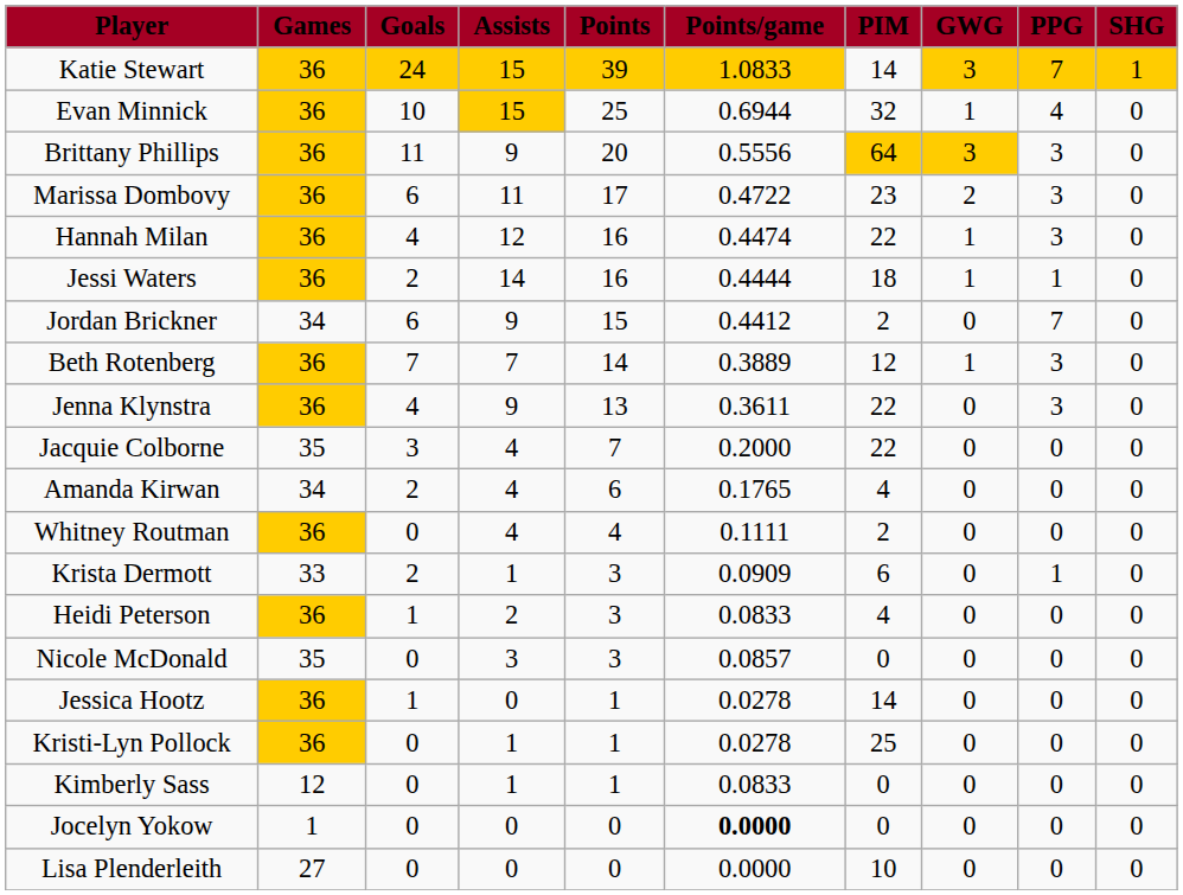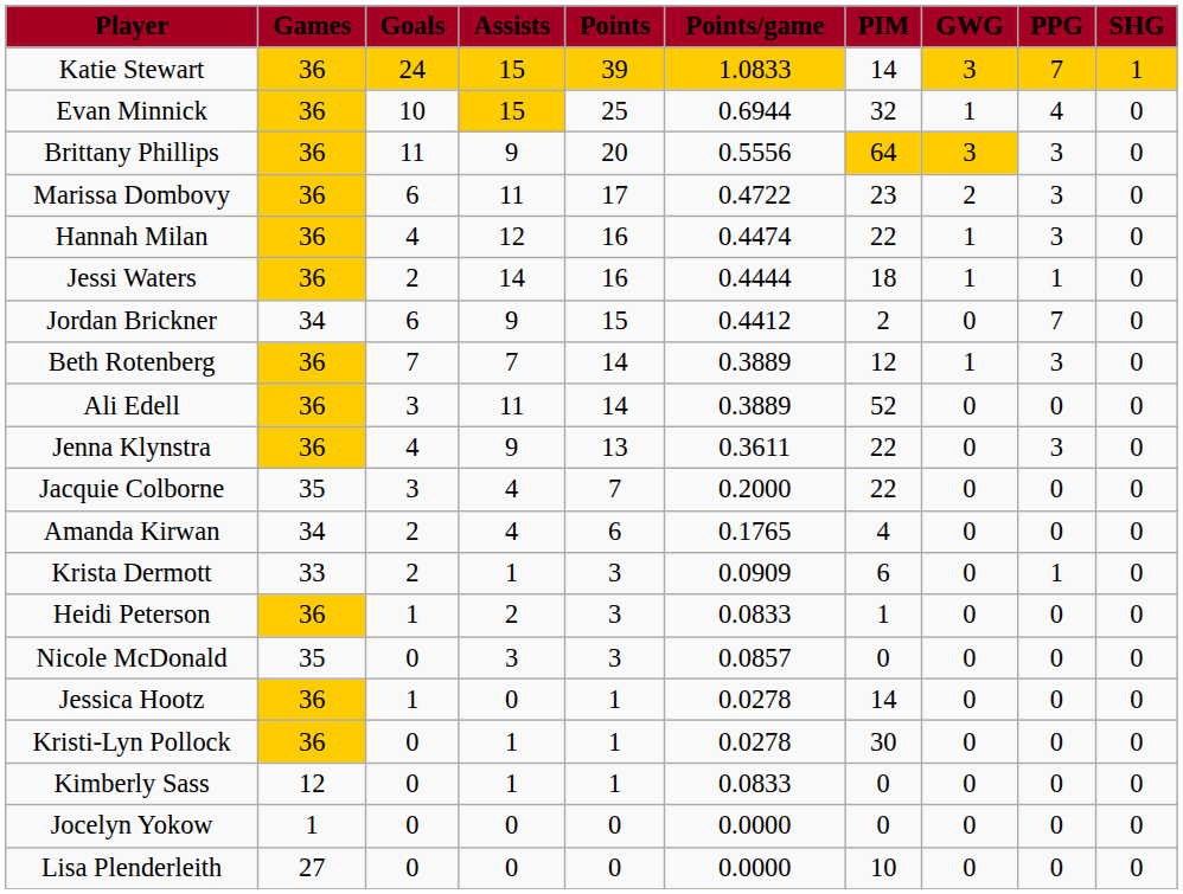 <table class="wikitable" style="width:80%;">
 <tr style="text-align:center; background:#a50024; color:black;">
 <td><strong>Player</strong></td>
 <td><strong>Games</strong></td>
 <td><strong>Goals</strong></td>
 <td><strong>Assists</strong></td>
 <td><strong>Points</strong></td>
 <td><strong>Points/game</strong></td>
 <td><strong>PIM</strong></td>
 <td><strong>GWG</strong></td>
 <td><strong>PPG</strong></td>
 <td><strong>SHG</strong></td>
 </tr>
 <tr style="text-align:center;" bgcolor="">
 <td>Katie Stewart</td>
 <td style="background:#fc0;">36</td>
 <td style="background:#fc0;">24</td>
 <td style="background:#fc0;">15</td>
 <td style="background:#fc0;">39</td>
 <td style="background:#fc0;">1.0833</td>
 <td>14</td>
 <td style="background:#fc0;">3</td>
 <td style="background:#fc0;">7</td>
 <td style="background:#fc0;">1</td>
 </tr>
 <tr style="text-align:center;" bgcolor="">
 <td>Evan Minnick</td>
 <td style="background:#fc0;">36</td>
 <td>10</td>
 <td style="background:#fc0;">15</td>
 <td>25</td>
 <td>0.6944</td>
 <td>32</td>
 <td>1</td>
 <td>4</td>
 <td>0</td>
 </tr>
 <tr style="text-align:center;" bgcolor="">
 <td>Brittany Phillips</td>
 <td style="background:#fc0;">36</td>
 <td>11</td>
 <td>9</td>
 <td>20</td>
 <td>0.5556</td>
 <td style="background:#fc0;">64</td>
 <td style="background:#fc0;">3</td>
 <td>3</td>
 <td>0</td>
 </tr>
 <tr style="text-align:center;" bgcolor="">
 <td>Marissa Dombovy</td>
 <td style="background:#fc0;">36</td>
 <td>6</td>
 <td>11</td>
 <td>17</td>
 <td>0.4722</td>
 <td>23</td>
 <td>2</td>
 <td>3</td>
 <td>0</td>
 </tr>
 <tr style="text-align:center;" bgcolor="">
 <td>Hannah Milan</td>
 <td style="background:#fc0;">36</td>
 <td>4</td>
 <td>12</td>
 <td>16</td>
 <td>0.4474</td>
 <td>22</td>
 <td>1</td>
 <td>3</td>
 <td>0</td>
 </tr>
 <tr style="text-align:center;" bgcolor="">
 <td>Jessi Waters</td>
 <td style="background:#fc0;">36</td>
 <td>2</td>
 <td>14</td>
 <td>16</td>
 <td>0.4444</td>
 <td>18</td>
 <td>1</td>
 <td>1</td>
 <td>0</td>
 </tr>
 <tr style="text-align:center;" bgcolor="">
 <td>Jordan Brickner</td>
 <td>34</td>
 <td>6</td>
 <td>9</td>
 <td>15</td>
 <td>0.4412</td>
 <td>2</td>
 <td>0</td>
 <td>7</td>
 <td>0</td>
 </tr>
 <tr style="text-align:center;" bgcolor="">
 <td>Beth Rotenberg</td>
 <td style="background:#fc0;">36</td>
 <td>7</td>
 <td>7</td>
 <td>14</td>
 <td>0.3889</td>
 <td>12</td>
 <td>1</td>
 <td>3</td>
 <td>0</td>
 </tr>
 <tr style="text-align:center;" bgcolor="">
+<td>Ali Edell</td>
+<td style="background:#fc0;">36</td>
+<td>3</td>
+<td>11</td>
+<td>14</td>
+<td>0.3889</td>
+<td>52</td>
+<td>0</td>
+<td>0</td>
+<td>0</td>
+</tr>
+<tr style="text-align:center;" bgcolor="">
 <td>Jenna Klynstra</td>
 <td style="background:#fc0;">36</td>
 <td>4</td>
 <td>9</td>
 <td>13</td>
 <td>0.3611</td>
 <td>22</td>
 <td>0</td>
 <td>3</td>
 <td>0</td>
 </tr>
 <tr style="text-align:center;" bgcolor="">
 <td>Jacquie Colborne</td>
 <td>35</td>
 <td>3</td>
 <td>4</td>
 <td>7</td>
 <td>0.2000</td>
 <td>22</td>
 <td>0</td>
 <td>0</td>
 <td>0</td>
 </tr>
 <tr style="text-align:center;" bgcolor="">
 <td>Amanda Kirwan</td>
 <td>34</td>
 <td>2</td>
 <td>4</td>
 <td>6</td>
 <td>0.1765</td>
 <td>4</td>
 <td>0</td>
 <td>0</td>
 <td>0</td>
 </tr>
 <tr style="text-align:center;" bgcolor="">
-<td>Whitney Routman</td>
-<td style="background:#fc0;">36</td>
-<td>0</td>
-<td>4</td>
-<td>4</td>
-<td>0.1111</td>
-<td>2</td>
-<td>0</td>
-<td>0</td>
-<td>0</td>
-</tr>
-<tr style="text-align:center;" bgcolor="">
 <td>Krista Dermott</td>
 <td>33</td>
 <td>2</td>
 <td>1</td>
 <td>3</td>
 <td>0.0909</td>
 <td>6</td>
 <td>0</td>
 <td>1</td>
 <td>0</td>
 </tr>
 <tr style="text-align:center;" bgcolor="">
 <td>Heidi Peterson</td>
 <td style="background:#fc0;">36</td>
 <td>1</td>
 <td>2</td>
 <td>3</td>
 <td>0.0833</td>
-<td>4</td>
+<td>1</td>
 <td>0</td>
 <td>0</td>
 <td>0</td>
 </tr>
 <tr style="text-align:center;" bgcolor="">
 <td>Nicole McDonald</td>
 <td>35</td>
 <td>0</td>
 <td>3</td>
 <td>3</td>
 <td>0.0857</td>
 <td>0</td>
 <td>0</td>
 <td>0</td>
 <td>0</td>
 </tr>
 <tr style="text-align:center;" bgcolor="">
 <td>Jessica Hootz</td>
 <td style="background:#fc0;">36</td>
 <td>1</td>
 <td>0</td>
 <td>1</td>
 <td>0.0278</td>
 <td>14</td>
 <td>0</td>
 <td>0</td>
 <td>0</td>
 </tr>
 <tr style="text-align:center;" bgcolor="">
 <td>Kristi-Lyn Pollock</td>
 <td style="background:#fc0;">36</td>
 <td>0</td>
 <td>1</td>
 <td>1</td>
 <td>0.0278</td>
-<td>25</td>
+<td>30</td>
 <td>0</td>
 <td>0</td>
 <td>0</td>
 </tr>
 <tr style="text-align:center;" bgcolor="">
 <td>Kimberly Sass</td>
 <td>12</td>
 <td>0</td>
 <td>1</td>
 <td>1</td>
 <td>0.0833</td>
 <td>0</td>
 <td>0</td>
 <td>0</td>
 <td>0</td>
 </tr>
 <tr style="text-align:center;" bgcolor="">
 <td>Jocelyn Yokow</td>
 <td>1</td>
 <td>0</td>
 <td>0</td>
 <td>0</td>
-<td><strong>0.0000</strong></td>
+<td>0.0000</td>
 <td>0</td>
 <td>0</td>
 <td>0</td>
 <td>0</td>
 </tr>
 <tr style="text-align:center;" bgcolor="">
 <td>Lisa Plenderleith</td>
 <td>27</td>
 <td>0</td>
 <td>0</td>
 <td>0</td>
 <td>0.0000</td>
 <td>10</td>
 <td>0</td>
 <td>0</td>
 <td>0</td>
 </tr>
 </table>
